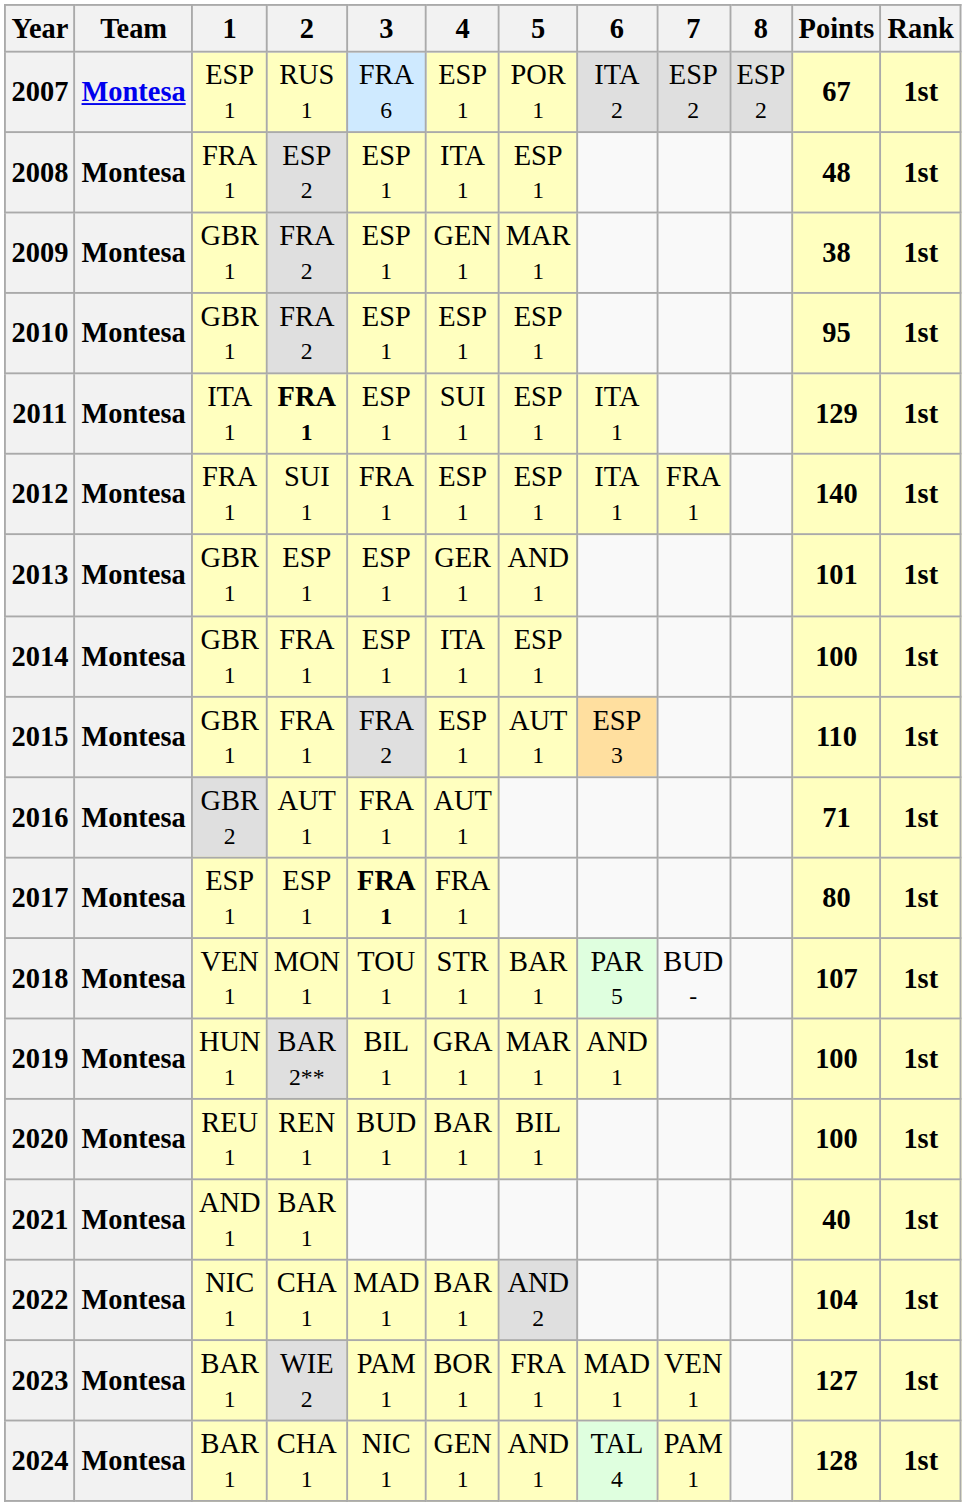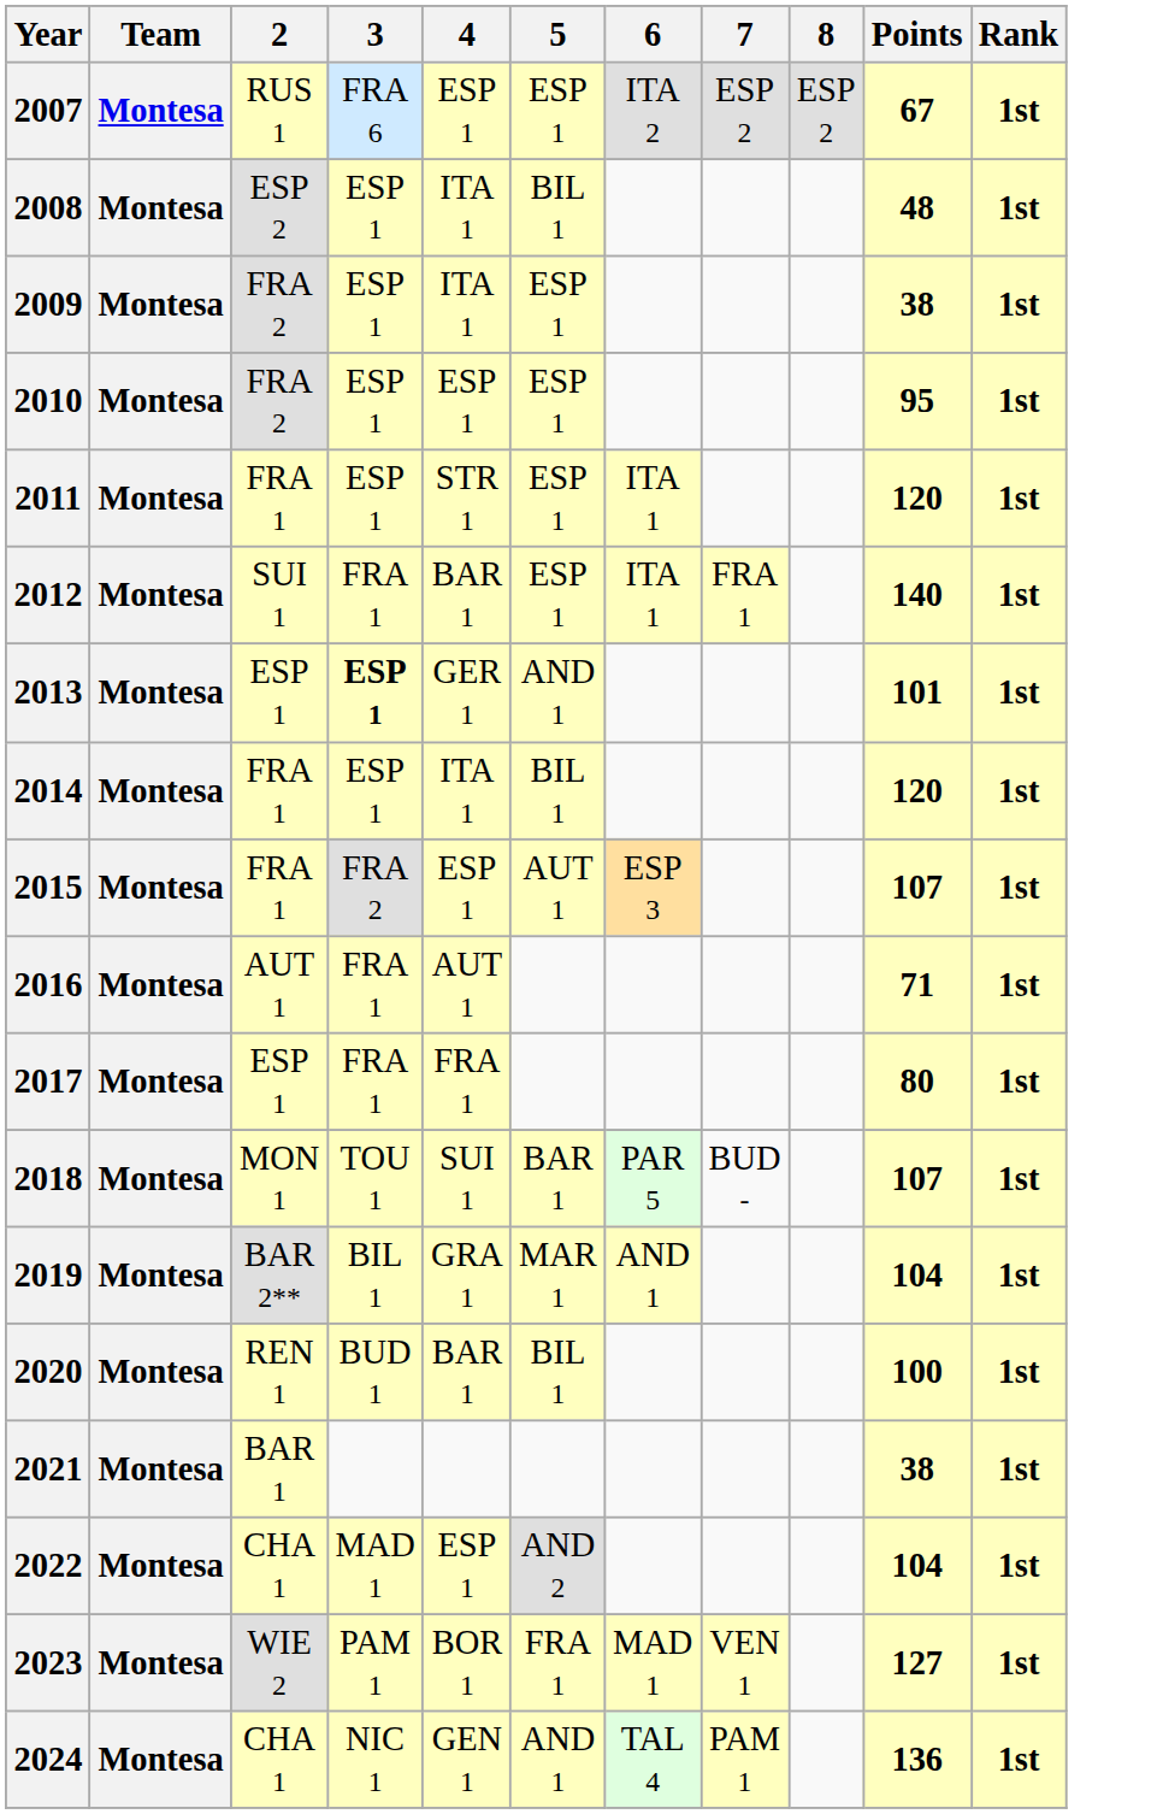 <table class="wikitable" style="text-align:center; font-size:95%">
 <tr>
 <th>Year</th>
 <th>Team</th>
-<th>1</th>
 <th>2</th>
 <th>3</th>
 <th>4</th>
 <th>5</th>
 <th>6</th>
 <th>7</th>
 <th>8</th>
 <th>Points</th>
 <th>Rank</th>
 </tr>
 <tr>
 <th>2007</th>
 <th><a href='#'>Montesa</a></th>
-<td style="background:#FFFFBF;">ESP<br><small>1</small></td>
 <td style="background:#FFFFBF;">RUS<br><small>1</small></td>
 <td style="background:#CFEAFF;">FRA<br><small>6</small></td>
 <td style="background:#FFFFBF;">ESP<br><small>1</small></td>
-<td style="background:#FFFFBF;">POR<br><small>1</small></td>
+<td style="background:#FFFFBF;">ESP<br><small>1</small></td>
 <td style="background:#DFDFDF;">ITA<br><small>2</small></td>
 <td style="background:#DFDFDF;">ESP<br><small>2</small></td>
 <td style="background:#DFDFDF;">ESP<br><small>2</small></td>
 <th style="background:#FFFFBF;">67</th>
 <th style="background:#FFFFBF;">1st</th>
 </tr>
 <tr>
 <th>2008</th>
 <th>Montesa</th>
-<td style="background:#FFFFBF;">FRA<br><small>1</small></td>
 <td style="background:#DFDFDF;">ESP<br><small>2</small></td>
 <td style="background:#FFFFBF;">ESP<br><small>1</small></td>
 <td style="background:#FFFFBF;">ITA<br><small>1</small></td>
-<td style="background:#FFFFBF;">ESP<br><small>1</small></td>
+<td style="background:#FFFFBF;">BIL<br><small>1</small></td>
 <td></td>
 <td></td>
 <td></td>
 <th style="background:#FFFFBF;">48</th>
 <th style="background:#FFFFBF;">1st</th>
 </tr>
 <tr>
 <th>2009</th>
 <th>Montesa</th>
-<td style="background:#FFFFBF;">GBR<br><small>1</small></td>
 <td style="background:#DFDFDF;">FRA<br><small>2</small></td>
 <td style="background:#FFFFBF;">ESP<br><small>1</small></td>
-<td style="background:#FFFFBF;">GEN<br><small>1</small></td>
-<td style="background:#FFFFBF;">MAR<br><small>1</small></td>
+<td style="background:#FFFFBF;">ITA<br><small>1</small></td>
+<td style="background:#FFFFBF;">ESP<br><small>1</small></td>
 <td></td>
 <td></td>
 <td></td>
 <th style="background:#FFFFBF;">38</th>
 <th style="background:#FFFFBF;">1st</th>
 </tr>
 <tr>
 <th>2010</th>
 <th>Montesa</th>
-<td style="background:#FFFFBF;">GBR<br><small>1</small></td>
 <td style="background:#DFDFDF;">FRA<br><small>2</small></td>
 <td style="background:#FFFFBF;">ESP<br><small>1</small></td>
 <td style="background:#FFFFBF;">ESP<br><small>1</small></td>
 <td style="background:#FFFFBF;">ESP<br><small>1</small></td>
 <td></td>
 <td></td>
 <td></td>
 <th style="background:#FFFFBF;">95</th>
 <th style="background:#FFFFBF;">1st</th>
 </tr>
 <tr>
 <th>2011</th>
 <th>Montesa</th>
-<td style="background:#FFFFBF;">ITA<br><small>1</small></td>
-<td style="background:#FFFFBF;"><strong>FRA<br><small>1</small></strong></td>
+<td style="background:#FFFFBF;">FRA<br><small>1</small></td>
 <td style="background:#FFFFBF;">ESP<br><small>1</small></td>
-<td style="background:#FFFFBF;">SUI<br><small>1</small></td>
+<td style="background:#FFFFBF;">STR<br><small>1</small></td>
 <td style="background:#FFFFBF;">ESP<br><small>1</small></td>
 <td style="background:#FFFFBF;">ITA<br><small>1</small></td>
 <td></td>
 <td></td>
-<th style="background:#FFFFBF;">129</th>
+<th style="background:#FFFFBF;">120</th>
 <th style="background:#FFFFBF;">1st</th>
 </tr>
 <tr>
 <th>2012</th>
 <th>Montesa</th>
-<td style="background:#FFFFBF;">FRA<br><small>1</small></td>
 <td style="background:#FFFFBF;">SUI<br><small>1</small></td>
 <td style="background:#FFFFBF;">FRA<br><small>1</small></td>
-<td style="background:#FFFFBF;">ESP<br><small>1</small></td>
+<td style="background:#FFFFBF;">BAR<br><small>1</small></td>
 <td style="background:#FFFFBF;">ESP<br><small>1</small></td>
 <td style="background:#FFFFBF;">ITA<br><small>1</small></td>
 <td style="background:#FFFFBF;">FRA<br><small>1</small></td>
 <td></td>
 <th style="background:#FFFFBF;">140</th>
 <th style="background:#FFFFBF;">1st</th>
 </tr>
 <tr>
 <th>2013</th>
 <th>Montesa</th>
-<td style="background:#FFFFBF;">GBR<br><small>1</small></td>
 <td style="background:#FFFFBF;">ESP<br><small>1</small></td>
-<td style="background:#FFFFBF;">ESP<br><small>1</small></td>
+<td style="background:#FFFFBF;"><strong>ESP<br><small>1</small></strong></td>
 <td style="background:#FFFFBF;">GER<br><small>1</small></td>
 <td style="background:#FFFFBF;">AND<br><small>1</small></td>
 <td></td>
 <td></td>
 <td></td>
 <th style="background:#FFFFBF;">101</th>
 <th style="background:#FFFFBF;">1st</th>
 </tr>
 <tr>
 <th>2014</th>
 <th>Montesa</th>
-<td style="background:#FFFFBF;">GBR<br><small>1</small></td>
 <td style="background:#FFFFBF;">FRA<br><small>1</small></td>
 <td style="background:#FFFFBF;">ESP<br><small>1</small></td>
 <td style="background:#FFFFBF;">ITA<br><small>1</small></td>
-<td style="background:#FFFFBF;">ESP<br><small>1</small></td>
+<td style="background:#FFFFBF;">BIL<br><small>1</small></td>
 <td></td>
 <td></td>
 <td></td>
-<th style="background:#FFFFBF;">100</th>
+<th style="background:#FFFFBF;">120</th>
 <th style="background:#FFFFBF;">1st</th>
 </tr>
 <tr>
 <th>2015</th>
 <th>Montesa</th>
-<td style="background:#FFFFBF;">GBR<br><small>1</small></td>
 <td style="background:#FFFFBF;">FRA<br><small>1</small></td>
 <td style="background:#DFDFDF;">FRA<br><small>2</small></td>
 <td style="background:#FFFFBF;">ESP<br><small>1</small></td>
 <td style="background:#FFFFBF;">AUT<br><small>1</small></td>
 <td style="background:#FFDF9F;">ESP<br><small>3</small></td>
 <td></td>
 <td></td>
-<th style="background:#FFFFBF;">110</th>
+<th style="background:#FFFFBF;">107</th>
 <th style="background:#FFFFBF;">1st</th>
 </tr>
 <tr>
 <th>2016</th>
 <th>Montesa</th>
-<td style="background:#DFDFDF;">GBR<br><small>2</small></td>
 <td style="background:#FFFFBF;">AUT<br><small>1</small></td>
 <td style="background:#FFFFBF;">FRA<br><small>1</small></td>
 <td style="background:#FFFFBF;">AUT<br><small>1</small></td>
 <td></td>
 <td></td>
 <td></td>
 <td></td>
 <th style="background:#FFFFBF;">71</th>
 <th style="background:#FFFFBF;">1st</th>
 </tr>
 <tr>
 <th>2017</th>
 <th>Montesa</th>
 <td style="background:#FFFFBF;">ESP<br><small>1</small></td>
-<td style="background:#FFFFBF;">ESP<br><small>1</small></td>
-<td style="background:#FFFFBF;"><strong>FRA<br><small>1</small></strong></td>
+<td style="background:#FFFFBF;">FRA<br><small>1</small></td>
 <td style="background:#FFFFBF;">FRA<br><small>1</small></td>
 <td></td>
 <td></td>
 <td></td>
 <td></td>
 <th style="background:#FFFFBF;">80</th>
 <th style="background:#FFFFBF;">1st</th>
 </tr>
 <tr>
 <th>2018</th>
 <th>Montesa</th>
-<td style="background:#FFFFBF;">VEN<br><small>1</small></td>
 <td style="background:#FFFFBF;">MON<br><small>1</small></td>
 <td style="background:#FFFFBF;">TOU<br><small>1</small></td>
-<td style="background:#FFFFBF;">STR<br><small>1</small></td>
+<td style="background:#FFFFBF;">SUI<br><small>1</small></td>
 <td style="background:#FFFFBF;">BAR<br><small>1</small></td>
 <td style="background:#DFFFDF;">PAR<br><small>5</small></td>
 <td style="background:#;">BUD<br><small>-</small></td>
 <td></td>
 <th style="background:#FFFFBF;">107</th>
 <th style="background:#FFFFBF;">1st</th>
 </tr>
 <tr>
 <th>2019</th>
 <th>Montesa</th>
-<td style="background:#FFFFBF;">HUN<br><small>1</small></td>
 <td style="background:#DFDFDF;">BAR<br><small>2**</small></td>
 <td style="background:#FFFFBF;">BIL<br><small>1</small></td>
 <td style="background:#FFFFBF;">GRA<br><small>1</small></td>
 <td style="background:#FFFFBF;">MAR<br><small>1</small></td>
 <td style="background:#FFFFBF;">AND<br><small>1</small></td>
 <td></td>
 <td></td>
-<th style="background:#FFFFBF;">100</th>
+<th style="background:#FFFFBF;">104</th>
 <th style="background:#FFFFBF;">1st</th>
 </tr>
 <tr>
 <th>2020</th>
 <th>Montesa</th>
-<td style="background:#FFFFBF;">REU<br><small>1</small></td>
 <td style="background:#FFFFBF;">REN<br><small>1</small></td>
 <td style="background:#FFFFBF;">BUD<br><small>1</small></td>
 <td style="background:#FFFFBF;">BAR<br><small>1</small></td>
 <td style="background:#FFFFBF;">BIL<br><small>1</small></td>
 <td></td>
 <td></td>
 <td></td>
 <th style="background:#FFFFBF;">100</th>
 <th style="background:#FFFFBF;">1st</th>
 </tr>
 <tr>
 <th>2021</th>
 <th>Montesa</th>
-<td style="background:#FFFFBF;">AND<br><small>1</small></td>
 <td style="background:#FFFFBF;">BAR<br><small>1</small></td>
 <td></td>
 <td></td>
 <td></td>
 <td></td>
 <td></td>
 <td></td>
-<th style="background:#FFFFBF;">40</th>
+<th style="background:#FFFFBF;">38</th>
 <th style="background:#FFFFBF;">1st</th>
 </tr>
 <tr>
 <th>2022</th>
 <th>Montesa</th>
-<td style="background:#FFFFBF;">NIC<br><small>1</small></td>
 <td style="background:#FFFFBF;">CHA<br><small>1</small></td>
 <td style="background:#FFFFBF;">MAD<br><small>1</small></td>
-<td style="background:#FFFFBF;">BAR<br><small>1</small></td>
+<td style="background:#FFFFBF;">ESP<br><small>1</small></td>
 <td style="background:#DFDFDF;">AND<br><small>2</small></td>
 <td></td>
 <td></td>
 <td></td>
 <th style="background:#FFFFBF;">104</th>
 <th style="background:#FFFFBF;">1st</th>
 </tr>
 <tr>
 <th>2023</th>
 <th>Montesa</th>
-<td style="background:#FFFFBF;">BAR<br><small>1</small></td>
 <td style="background:#DFDFDF;">WIE<br><small>2</small></td>
 <td style="background:#FFFFBF;">PAM<br><small>1</small></td>
 <td style="background:#FFFFBF;">BOR<br><small>1</small></td>
 <td style="background:#FFFFBF;">FRA<br><small>1</small></td>
 <td style="background:#FFFFBF;">MAD<br><small>1</small></td>
 <td style="background:#FFFFBF;">VEN<br><small>1</small></td>
 <td></td>
 <th style="background:#FFFFBF;">127</th>
 <th style="background:#FFFFBF;">1st</th>
 </tr>
 <tr>
 <th>2024</th>
 <th>Montesa</th>
-<td style="background:#FFFFBF;">BAR<br><small>1</small></td>
 <td style="background:#FFFFBF;">CHA<br><small>1</small></td>
 <td style="background:#FFFFBF;">NIC<br><small>1</small></td>
 <td style="background:#FFFFBF;">GEN<br><small>1</small></td>
 <td style="background:#FFFFBF;">AND<br><small>1</small></td>
 <td style="background:#DFFFDF;">TAL<br><small>4</small></td>
 <td style="background:#FFFFBF;">PAM<br><small>1</small></td>
 <td></td>
-<th style="background:#FFFFBF;">128</th>
+<th style="background:#FFFFBF;">136</th>
 <th style="background:#FFFFBF;">1st</th>
 </tr>
 </table>
